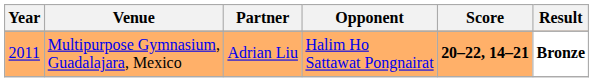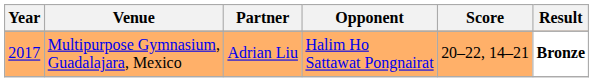 <table class="sortable wikitable" style="font-size: 90%;">
 <tr>
 <th>Year</th>
 <th>Venue</th>
 <th>Partner</th>
 <th>Opponent</th>
 <th>Score</th>
 <th>Result</th>
 </tr>
 <tr>
 </tr>
 <tr style="background:#FFB069">
-<td align="center"><a href='#'>2011</a></td>
+<td align="center"><a href='#'>2017</a></td>
 <td align="left"><a href='#'>Multipurpose Gymnasium</a>,<br> <a href='#'>Guadalajara</a>, Mexico</td>
 <td align="left"> <a href='#'>Adrian Liu</a></td>
 <td align="left"> <a href='#'>Halim Ho</a><br> <a href='#'>Sattawat Pongnairat</a></td>
-<td align="center"><strong>20–22, 14–21</strong></td>
+<td align="center">20–22, 14–21</td>
 <td style="text-align:left; background:white"> <strong>Bronze</strong></td>
 </tr>
 <tr>
 </tr>
 </table>
